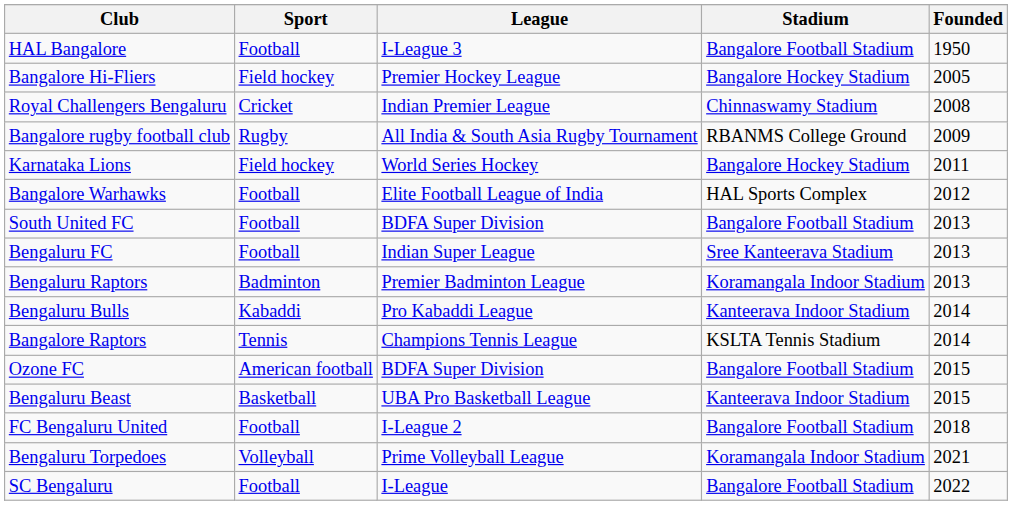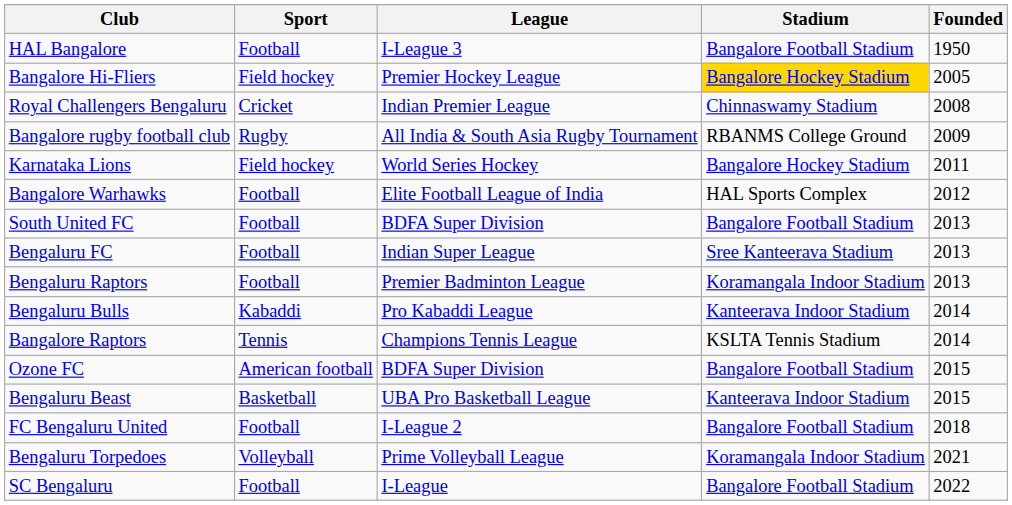 <table class="wikitable" style="text-align:left;" style="font-size: 90%">
 <tr>
 </tr>
 <tr>
 <th>Club</th>
 <th>Sport</th>
 <th>League</th>
 <th>Stadium</th>
 <th>Founded</th>
 </tr>
 <tr>
 <td><a href='#'>HAL Bangalore</a></td>
 <td><a href='#'>Football</a></td>
 <td><a href='#'>I-League 3</a></td>
 <td><a href='#'>Bangalore Football Stadium</a></td>
 <td>1950</td>
 </tr>
 <tr>
 <td><a href='#'>Bangalore Hi-Fliers</a></td>
 <td><a href='#'>Field hockey</a></td>
 <td><a href='#'>Premier Hockey League</a></td>
-<td><a href='#'>Bangalore Hockey Stadium</a></td>
+<td style="background: gold;"><a href='#'>Bangalore Hockey Stadium</a></td>
 <td>2005</td>
 </tr>
 <tr>
 <td><a href='#'>Royal Challengers Bengaluru</a></td>
 <td><a href='#'>Cricket</a></td>
 <td><a href='#'>Indian Premier League</a></td>
 <td><a href='#'>Chinnaswamy Stadium</a></td>
 <td>2008</td>
 </tr>
 <tr>
 <td><a href='#'>Bangalore rugby football club</a></td>
 <td><a href='#'>Rugby</a></td>
 <td><a href='#'>All India & South Asia Rugby Tournament</a></td>
 <td>RBANMS College Ground</td>
 <td>2009</td>
 </tr>
 <tr>
 <td><a href='#'>Karnataka Lions</a></td>
 <td><a href='#'>Field hockey</a></td>
 <td><a href='#'>World Series Hockey</a></td>
 <td><a href='#'>Bangalore Hockey Stadium</a></td>
 <td>2011</td>
 </tr>
 <tr>
 <td><a href='#'>Bangalore Warhawks</a></td>
 <td><a href='#'>Football</a></td>
 <td><a href='#'>Elite Football League of India</a></td>
 <td>HAL Sports Complex</td>
 <td>2012</td>
 </tr>
 <tr>
 <td><a href='#'>South United FC</a></td>
 <td><a href='#'>Football</a></td>
 <td><a href='#'>BDFA Super Division</a></td>
 <td><a href='#'>Bangalore Football Stadium</a></td>
 <td>2013</td>
 </tr>
 <tr>
 <td><a href='#'>Bengaluru FC</a></td>
 <td><a href='#'>Football</a></td>
 <td><a href='#'>Indian Super League</a></td>
 <td><a href='#'>Sree Kanteerava Stadium</a></td>
 <td>2013</td>
 </tr>
 <tr>
 <td><a href='#'>Bengaluru Raptors</a></td>
-<td><a href='#'>Badminton</a></td>
+<td><a href='#'>Football</a></td>
 <td><a href='#'>Premier Badminton League</a></td>
 <td><a href='#'>Koramangala Indoor Stadium</a></td>
 <td>2013</td>
 </tr>
 <tr>
 <td><a href='#'>Bengaluru Bulls</a></td>
 <td><a href='#'>Kabaddi</a></td>
 <td><a href='#'>Pro Kabaddi League</a></td>
 <td><a href='#'>Kanteerava Indoor Stadium</a></td>
 <td>2014</td>
 </tr>
 <tr>
 <td><a href='#'>Bangalore Raptors</a></td>
 <td><a href='#'>Tennis</a></td>
 <td><a href='#'>Champions Tennis League</a></td>
 <td>KSLTA Tennis Stadium</td>
 <td>2014</td>
 </tr>
 <tr>
 <td><a href='#'>Ozone FC</a></td>
 <td><a href='#'>American football</a></td>
 <td><a href='#'>BDFA Super Division</a></td>
 <td><a href='#'>Bangalore Football Stadium</a></td>
 <td>2015</td>
 </tr>
 <tr>
 <td><a href='#'>Bengaluru Beast</a></td>
 <td><a href='#'>Basketball</a></td>
 <td><a href='#'>UBA Pro Basketball League</a></td>
 <td><a href='#'>Kanteerava Indoor Stadium</a></td>
 <td>2015</td>
 </tr>
 <tr>
 <td><a href='#'>FC Bengaluru United</a></td>
 <td><a href='#'>Football</a></td>
 <td><a href='#'>I-League 2</a></td>
 <td><a href='#'>Bangalore Football Stadium</a></td>
 <td>2018</td>
 </tr>
 <tr>
 <td><a href='#'>Bengaluru Torpedoes</a></td>
 <td><a href='#'>Volleyball</a></td>
 <td><a href='#'>Prime Volleyball League</a></td>
 <td><a href='#'>Koramangala Indoor Stadium</a></td>
 <td>2021</td>
 </tr>
 <tr>
 <td><a href='#'>SC Bengaluru</a></td>
 <td><a href='#'>Football</a></td>
 <td><a href='#'>I-League</a></td>
 <td><a href='#'>Bangalore Football Stadium</a></td>
 <td>2022</td>
 </tr>
 </table>
